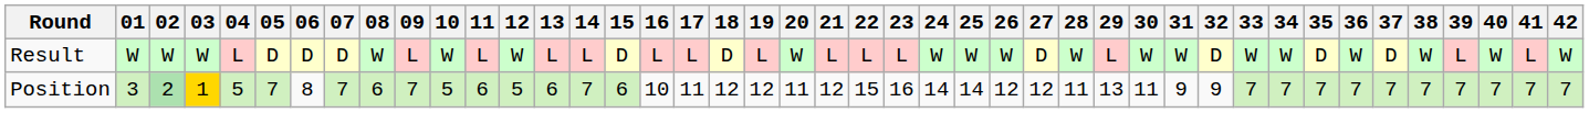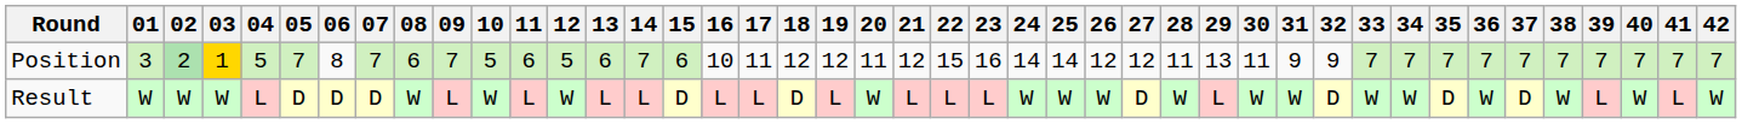 <table class=wikitable style="text-align:center;font-size: 100%">
 <tr>
 <th>Round</th>
 <th>01</th>
 <th>02</th>
 <th>03</th>
 <th>04</th>
 <th>05</th>
 <th>06</th>
 <th>07</th>
 <th>08</th>
 <th>09</th>
 <th>10</th>
 <th>11</th>
 <th>12</th>
 <th>13</th>
 <th>14</th>
 <th>15</th>
 <th>16</th>
 <th>17</th>
 <th>18</th>
 <th>19</th>
 <th>20</th>
 <th>21</th>
 <th>22</th>
 <th>23</th>
 <th>24</th>
 <th>25</th>
 <th>26</th>
 <th>27</th>
 <th>28</th>
 <th>29</th>
 <th>30</th>
 <th>31</th>
 <th>32</th>
 <th>33</th>
 <th>34</th>
 <th>35</th>
 <th>36</th>
 <th>37</th>
 <th>38</th>
 <th>39</th>
 <th>40</th>
 <th>41</th>
 <th>42</th>
 </tr>
 <tr>
+<td style="text-align:left;">Position</td>
+<td style="background:#D0F0C0">3</td>
+<td style="background:#ACE1AF">2</td>
+<td style="background:#FFD700">1</td>
+<td style="background:#D0F0C0">5</td>
+<td style="background:#D0F0C0">7</td>
+<td>8</td>
+<td style="background:#D0F0C0">7</td>
+<td style="background:#D0F0C0">6</td>
+<td style="background:#D0F0C0">7</td>
+<td style="background:#D0F0C0">5</td>
+<td style="background:#D0F0C0">6</td>
+<td style="background:#D0F0C0">5</td>
+<td style="background:#D0F0C0">6</td>
+<td style="background:#D0F0C0">7</td>
+<td style="background:#D0F0C0">6</td>
+<td>10</td>
+<td>11</td>
+<td>12</td>
+<td>12</td>
+<td>11</td>
+<td>12</td>
+<td>15</td>
+<td>16</td>
+<td>14</td>
+<td>14</td>
+<td>12</td>
+<td>12</td>
+<td>11</td>
+<td>13</td>
+<td>11</td>
+<td>9</td>
+<td>9</td>
+<td style="background:#D0F0C0">7</td>
+<td style="background:#D0F0C0">7</td>
+<td style="background:#D0F0C0">7</td>
+<td style="background:#D0F0C0">7</td>
+<td style="background:#D0F0C0">7</td>
+<td style="background:#D0F0C0">7</td>
+<td style="background:#D0F0C0">7</td>
+<td style="background:#D0F0C0">7</td>
+<td style="background:#D0F0C0">7</td>
+<td style="background:#D0F0C0">7</td>
+</tr>
+<tr>
 <td style="text-align:left;">Result</td>
 <td style="background:#ccffcc">W</td>
 <td style="background:#ccffcc">W</td>
 <td style="background:#ccffcc">W</td>
 <td style="background:#ffcccc">L</td>
 <td style="background:#ffffcc">D</td>
 <td style="background:#ffffcc">D</td>
 <td style="background:#ffffcc">D</td>
 <td style="background:#ccffcc">W</td>
 <td style="background:#ffcccc">L</td>
 <td style="background:#ccffcc">W</td>
 <td style="background:#ffcccc">L</td>
 <td style="background:#ccffcc">W</td>
 <td style="background:#ffcccc">L</td>
 <td style="background:#ffcccc">L</td>
 <td style="background:#ffffcc">D</td>
 <td style="background:#ffcccc">L</td>
 <td style="background:#ffcccc">L</td>
 <td style="background:#ffffcc">D</td>
 <td style="background:#ffcccc">L</td>
 <td style="background:#ccffcc">W</td>
 <td style="background:#ffcccc">L</td>
 <td style="background:#ffcccc">L</td>
 <td style="background:#ffcccc">L</td>
 <td style="background:#ccffcc">W</td>
 <td style="background:#ccffcc">W</td>
 <td style="background:#ccffcc">W</td>
 <td style="background:#ffffcc">D</td>
 <td style="background:#ccffcc">W</td>
 <td style="background:#ffcccc">L</td>
 <td style="background:#ccffcc">W</td>
 <td style="background:#ccffcc">W</td>
 <td style="background:#ffffcc">D</td>
 <td style="background:#ccffcc">W</td>
 <td style="background:#ccffcc">W</td>
 <td style="background:#ffffcc">D</td>
 <td style="background:#ccffcc">W</td>
 <td style="background:#ffffcc">D</td>
 <td style="background:#ccffcc">W</td>
 <td style="background:#ffcccc">L</td>
 <td style="background:#ccffcc">W</td>
 <td style="background:#ffcccc">L</td>
 <td style="background:#ccffcc">W</td>
 </tr>
-<tr>
-<td style="text-align:left;">Position</td>
-<td style="background:#D0F0C0">3</td>
-<td style="background:#ACE1AF">2</td>
-<td style="background:#FFD700">1</td>
-<td style="background:#D0F0C0">5</td>
-<td style="background:#D0F0C0">7</td>
-<td>8</td>
-<td style="background:#D0F0C0">7</td>
-<td style="background:#D0F0C0">6</td>
-<td style="background:#D0F0C0">7</td>
-<td style="background:#D0F0C0">5</td>
-<td style="background:#D0F0C0">6</td>
-<td style="background:#D0F0C0">5</td>
-<td style="background:#D0F0C0">6</td>
-<td style="background:#D0F0C0">7</td>
-<td style="background:#D0F0C0">6</td>
-<td>10</td>
-<td>11</td>
-<td>12</td>
-<td>12</td>
-<td>11</td>
-<td>12</td>
-<td>15</td>
-<td>16</td>
-<td>14</td>
-<td>14</td>
-<td>12</td>
-<td>12</td>
-<td>11</td>
-<td>13</td>
-<td>11</td>
-<td>9</td>
-<td>9</td>
-<td style="background:#D0F0C0">7</td>
-<td style="background:#D0F0C0">7</td>
-<td style="background:#D0F0C0">7</td>
-<td style="background:#D0F0C0">7</td>
-<td style="background:#D0F0C0">7</td>
-<td style="background:#D0F0C0">7</td>
-<td style="background:#D0F0C0">7</td>
-<td style="background:#D0F0C0">7</td>
-<td style="background:#D0F0C0">7</td>
-<td style="background:#D0F0C0">7</td>
-</tr>
 </table>
